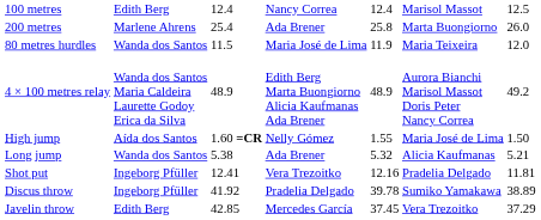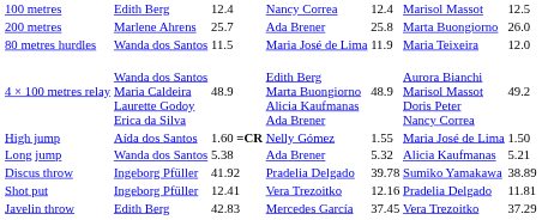 <table>
 <tr>
 <td><a href='#'>100 metres</a></td>
 <td><a href='#'>Edith Berg</a><br> </td>
 <td>12.4</td>
 <td><a href='#'>Nancy Correa</a><br> </td>
 <td>12.4</td>
 <td><a href='#'>Marisol Massot</a><br> </td>
 <td>12.5</td>
 </tr>
 <tr>
 <td><a href='#'>200 metres</a></td>
 <td><a href='#'>Marlene Ahrens</a><br> </td>
-<td>25.4</td>
+<td>25.7</td>
 <td><a href='#'>Ada Brener</a><br> </td>
 <td>25.8</td>
 <td><a href='#'>Marta Buongiorno</a><br> </td>
 <td>26.0</td>
 </tr>
 <tr>
 <td><a href='#'>80 metres hurdles</a></td>
 <td><a href='#'>Wanda dos Santos</a><br> </td>
 <td>11.5</td>
 <td><a href='#'>Maria José de Lima</a><br> </td>
 <td>11.9</td>
 <td><a href='#'>Maria Teixeira</a><br> </td>
 <td>12.0</td>
 </tr>
 <tr>
 <td><a href='#'>4 × 100 metres relay</a></td>
 <td><br><a href='#'>Wanda dos Santos</a><br><a href='#'>Maria Caldeira</a><br><a href='#'>Laurette Godoy</a><br><a href='#'>Erica da Silva</a></td>
 <td>48.9</td>
 <td><br><a href='#'>Edith Berg</a><br><a href='#'>Marta Buongiorno</a><br><a href='#'>Alicia Kaufmanas</a><br><a href='#'>Ada Brener</a></td>
 <td>48.9</td>
 <td><br><a href='#'>Aurora Bianchi</a><br><a href='#'>Marisol Massot</a><br><a href='#'>Doris Peter</a><br><a href='#'>Nancy Correa</a></td>
 <td>49.2</td>
 </tr>
 <tr>
 <td><a href='#'>High jump</a></td>
 <td><a href='#'>Aída dos Santos</a><br> </td>
 <td>1.60 <strong>=CR</strong></td>
 <td><a href='#'>Nelly Gómez</a><br> </td>
 <td>1.55</td>
 <td><a href='#'>Maria José de Lima</a><br> </td>
 <td>1.50</td>
 </tr>
 <tr>
 <td><a href='#'>Long jump</a></td>
 <td><a href='#'>Wanda dos Santos</a><br> </td>
 <td>5.38</td>
 <td><a href='#'>Ada Brener</a><br> </td>
 <td>5.32</td>
 <td><a href='#'>Alicia Kaufmanas</a><br> </td>
 <td>5.21</td>
 </tr>
 <tr>
+<td><a href='#'>Discus throw</a></td>
+<td><a href='#'>Ingeborg Pfüller</a><br> </td>
+<td>41.92</td>
+<td><a href='#'>Pradelia Delgado</a><br> </td>
+<td>39.78</td>
+<td><a href='#'>Sumiko Yamakawa</a><br> </td>
+<td>38.89</td>
+</tr>
+<tr>
 <td><a href='#'>Shot put</a></td>
 <td><a href='#'>Ingeborg Pfüller</a><br> </td>
 <td>12.41</td>
 <td><a href='#'>Vera Trezoitko</a><br> </td>
 <td>12.16</td>
 <td><a href='#'>Pradelia Delgado</a><br> </td>
 <td>11.81</td>
 </tr>
 <tr>
-<td><a href='#'>Discus throw</a></td>
-<td><a href='#'>Ingeborg Pfüller</a><br> </td>
-<td>41.92</td>
-<td><a href='#'>Pradelia Delgado</a><br> </td>
-<td>39.78</td>
-<td><a href='#'>Sumiko Yamakawa</a><br> </td>
-<td>38.89</td>
-</tr>
-<tr>
 <td><a href='#'>Javelin throw</a></td>
 <td><a href='#'>Edith Berg</a><br> </td>
-<td>42.85</td>
+<td>42.83</td>
 <td><a href='#'>Mercedes García</a><br> </td>
 <td>37.45</td>
 <td><a href='#'>Vera Trezoitko</a><br> </td>
 <td>37.29</td>
 </tr>
 </table>
